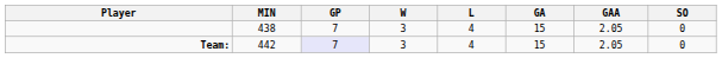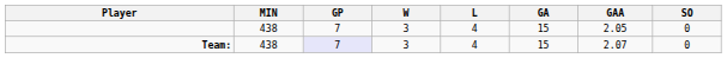 <table class="wikitable sortable" width="60%">
 <tr>
 <th bgcolor="#DDDDFF" width="10%">Player</th>
 <th width="3%" bgcolor="#DDDDFF" title="Minutes played">MIN</th>
 <th width="3%" bgcolor="#DDDDFF" title="Games played in">GP</th>
 <th width="3%" bgcolor="#DDDDFF" title="Wins">W</th>
 <th width="3%" bgcolor="#DDDDFF"title="Losses">L</th>
 <th width="3%" bgcolor="#DDDDFF" title="Goals against">GA</th>
 <th width="3%" bgcolor="#DDDDFF" title="Goals against average">GAA</th>
 <th width="3%" bgcolor="#DDDDFF" title="Shut-outs">SO</th>
 </tr>
 <tr align="center">
 <td align="right"></td>
 <td>438</td>
 <td>7</td>
 <td>3</td>
 <td>4</td>
 <td>15</td>
 <td>2.05</td>
 <td>0</td>
 </tr>
 <tr align="center">
 <td align="right"><strong>Team:</strong></td>
-<td>442</td>
+<td>438</td>
 <td style="background: lavender;">7</td>
 <td>3</td>
 <td>4</td>
 <td>15</td>
-<td>2.05</td>
+<td>2.07</td>
 <td>0</td>
 </tr>
 </table>
